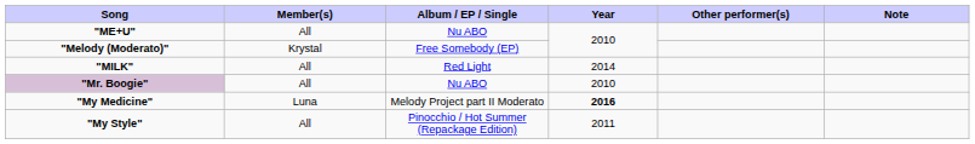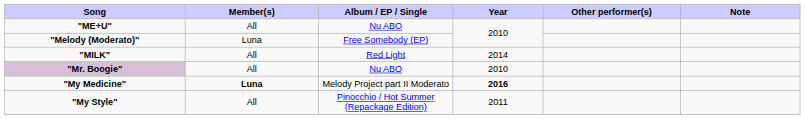 <table class="wikitable" style="margin:0.5em auto; clear:both; font-size:.9em; text-align:center; width:100%">
 <tr>
 <th width="500" style="background: #CCCCFF;">Song</th>
 <th width="350" style="background: #CCCCFF;">Member(s)</th>
 <th width="350" style="background: #CCCCFF;">Album / EP / Single</th>
 <th width="250" style="background: #CCCCFF;">Year</th>
 <th width="350" style="background: #CCCCFF;">Other performer(s)</th>
 <th width="350" style="background: #CCCCFF;">Note</th>
 </tr>
 <tr>
 <td><strong>"ME+U"</strong></td>
 <td>All</td>
 <td><a href='#'>Nu ABO</a></td>
 <td rowspan="2">2010</td>
 <td></td>
 <td></td>
 </tr>
 <tr>
 <td><strong>"Melody (Moderato)"</strong></td>
-<td>Krystal</td>
+<td>Luna</td>
 <td><a href='#'>Free Somebody (EP)</a></td>
 <td></td>
 <td></td>
 </tr>
 <tr>
 <td><strong>"MILK"</strong></td>
 <td rowspan="1">All</td>
 <td><a href='#'>Red Light</a></td>
 <td>2014</td>
 <td></td>
 <td></td>
 </tr>
 <tr>
 <td style="background-color:#D8BFD8"><strong>"Mr. Boogie"</strong></td>
 <td>All</td>
 <td><a href='#'>Nu ABO</a></td>
 <td>2010</td>
 <td></td>
 </tr>
 <tr>
 <td><strong>"My Medicine"</strong></td>
-<td>Luna</td>
+<td><strong>Luna</strong></td>
 <td>Melody Project part II Moderato</td>
 <td><strong>2016</strong></td>
 <td></td>
 <td></td>
 </tr>
 <tr>
 <td><strong>"My Style"</strong></td>
 <td>All</td>
 <td><a href='#'>Pinocchio / Hot Summer (Repackage Edition)</a></td>
 <td>2011</td>
 <td></td>
 <td></td>
 </tr>
 </table>
